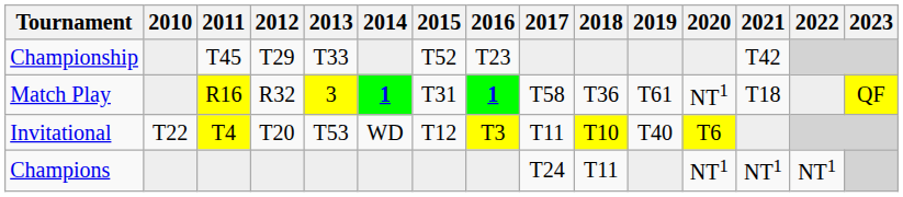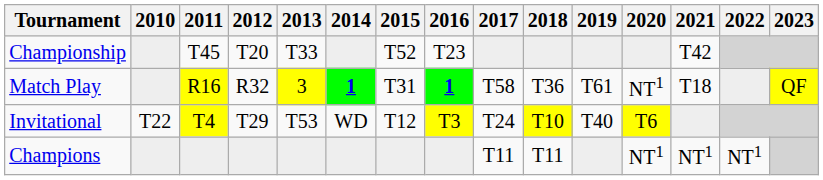 <table class="wikitable" style="text-align:center;">
 <tr>
 <th>Tournament</th>
 <th>2010</th>
 <th>2011</th>
 <th>2012</th>
 <th>2013</th>
 <th>2014</th>
 <th>2015</th>
 <th>2016</th>
 <th>2017</th>
 <th>2018</th>
 <th>2019</th>
 <th>2020</th>
 <th>2021</th>
 <th>2022</th>
 <th>2023</th>
 </tr>
 <tr>
 <td align="left"><a href='#'>Championship</a></td>
 <td style="background:#eeeeee;"></td>
 <td>T45</td>
-<td>T29</td>
+<td>T20</td>
 <td>T33</td>
 <td style="background:#eeeeee;"></td>
 <td>T52</td>
 <td>T23</td>
 <td style="background:#eeeeee;"></td>
 <td style="background:#eeeeee;"></td>
 <td style="background:#eeeeee;"></td>
 <td style="background:#eeeeee;"></td>
 <td>T42</td>
 <td colspan=2 style="background:#D3D3D3;"></td>
 </tr>
 <tr>
 <td align="left"><a href='#'>Match Play</a></td>
 <td style="background:#eeeeee;"></td>
 <td style="background:yellow;">R16</td>
 <td>R32</td>
 <td style="background:yellow;">3</td>
 <td style="background:lime;"><strong><a href='#'>1</a></strong></td>
 <td>T31</td>
 <td style="background:lime;"><strong><a href='#'>1</a></strong></td>
 <td>T58</td>
 <td>T36</td>
 <td>T61</td>
 <td>NT<sup>1</sup></td>
 <td>T18</td>
 <td style="background:#eeeeee;"></td>
 <td style="background:yellow;">QF</td>
 </tr>
 <tr>
 <td align="left"><a href='#'>Invitational</a></td>
 <td>T22</td>
 <td style="background:yellow;">T4</td>
-<td>T20</td>
+<td>T29</td>
 <td>T53</td>
 <td>WD</td>
 <td>T12</td>
 <td style="background:yellow;">T3</td>
-<td>T11</td>
+<td>T24</td>
 <td style="background:yellow;">T10</td>
 <td>T40</td>
 <td style="background:yellow;">T6</td>
 <td style="background:#eeeeee;"></td>
 <td colspan=2 style="background:#D3D3D3;"></td>
 </tr>
 <tr>
 <td align="left"><a href='#'>Champions</a></td>
 <td style="background:#eeeeee;"></td>
 <td style="background:#eeeeee;"></td>
 <td style="background:#eeeeee;"></td>
 <td style="background:#eeeeee;"></td>
 <td style="background:#eeeeee;"></td>
 <td style="background:#eeeeee;"></td>
 <td style="background:#eeeeee;"></td>
-<td>T24</td>
+<td>T11</td>
 <td>T11</td>
 <td style="background:#eeeeee;"></td>
 <td>NT<sup>1</sup></td>
 <td>NT<sup>1</sup></td>
 <td>NT<sup>1</sup></td>
 <td colspan=1 style="background:#D3D3D3;"></td>
 </tr>
 </table>
